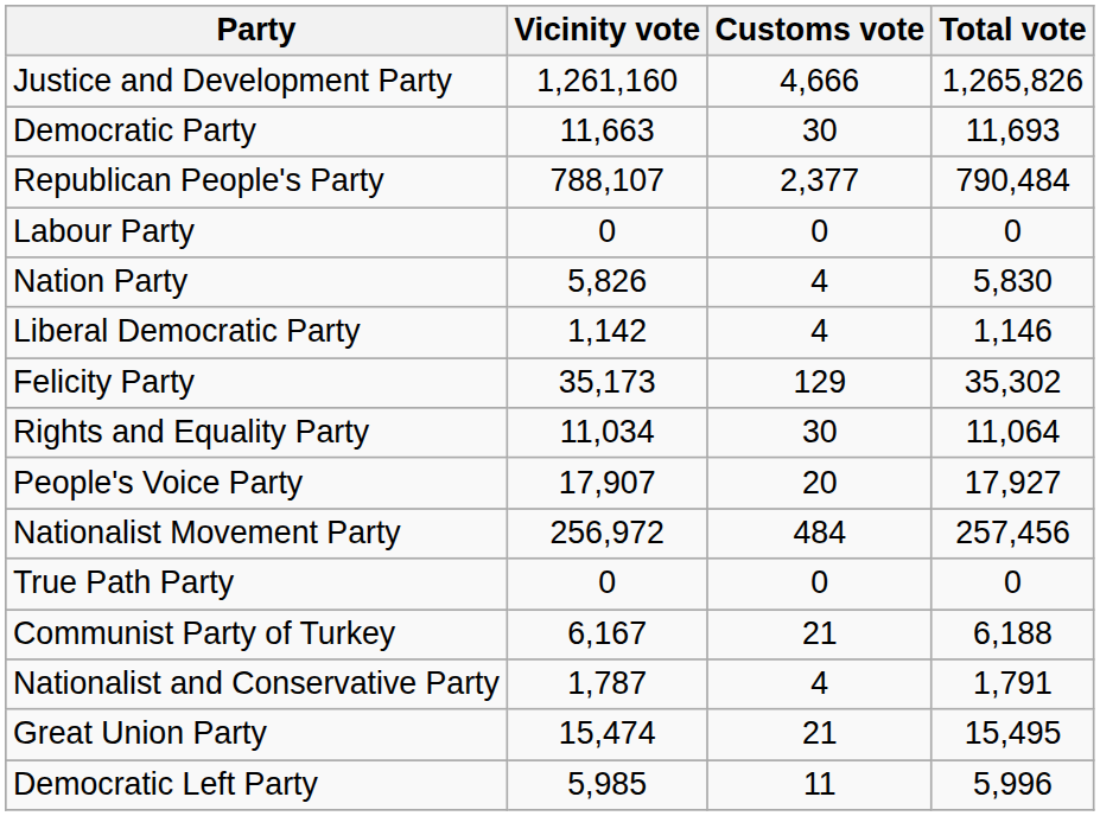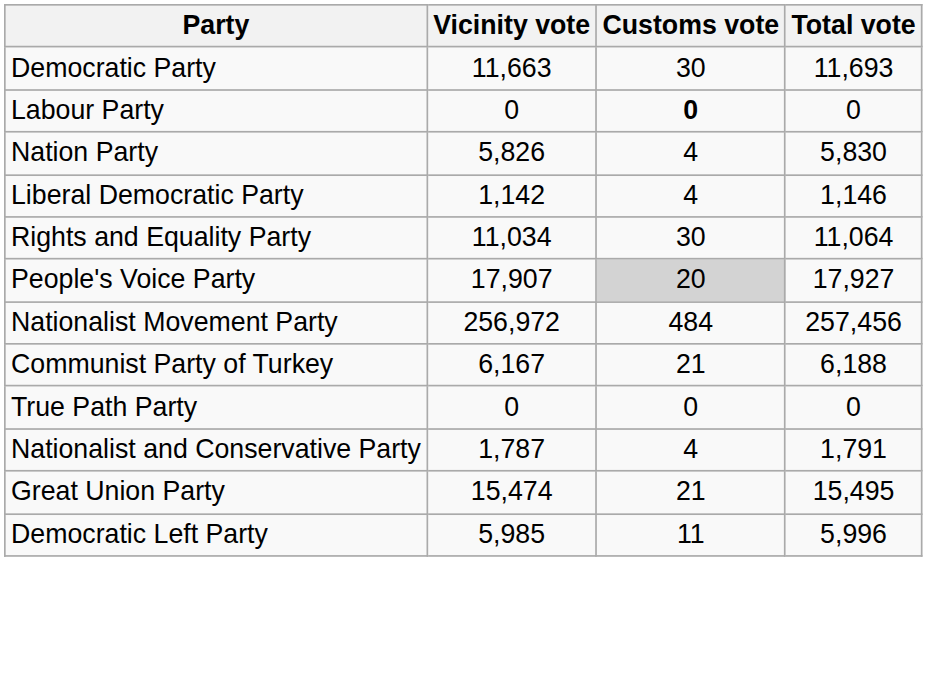 <table class="wikitable sortable">
 <tr>
 <th style="text-align:center;">Party</th>
 <th style="text-align:center;">Vicinity vote</th>
 <th style="text-align:center;">Customs vote</th>
 <th style="text-align:center;">Total vote</th>
 </tr>
 <tr>
-<td>Justice and Development Party</td>
-<td style="text-align:center;">1,261,160</td>
-<td style="text-align:center;">4,666</td>
-<td style="text-align:center;">1,265,826</td>
-</tr>
-<tr>
 <td>Democratic Party</td>
 <td style="text-align:center;">11,663</td>
 <td style="text-align:center;">30</td>
 <td style="text-align:center;">11,693</td>
 </tr>
 <tr>
-<td>Republican People's Party</td>
-<td style="text-align:center;">788,107</td>
-<td style="text-align:center;">2,377</td>
-<td style="text-align:center;">790,484</td>
-</tr>
-<tr>
 <td>Labour Party</td>
 <td style="text-align:center;">0</td>
-<td style="text-align:center;">0</td>
+<td style="text-align:center;"><strong>0</strong></td>
 <td style="text-align:center;">0</td>
 </tr>
 <tr>
 <td>Nation Party</td>
 <td style="text-align:center;">5,826</td>
 <td style="text-align:center;">4</td>
 <td style="text-align:center;">5,830</td>
 </tr>
 <tr>
 <td>Liberal Democratic Party</td>
 <td style="text-align:center;">1,142</td>
 <td style="text-align:center;">4</td>
 <td style="text-align:center;">1,146</td>
 </tr>
 <tr>
-<td>Felicity Party</td>
-<td style="text-align:center;">35,173</td>
-<td style="text-align:center;">129</td>
-<td style="text-align:center;">35,302</td>
-</tr>
-<tr>
 <td>Rights and Equality Party</td>
 <td style="text-align:center;">11,034</td>
 <td style="text-align:center;">30</td>
 <td style="text-align:center;">11,064</td>
 </tr>
 <tr>
 <td>People's Voice Party</td>
 <td style="text-align:center;">17,907</td>
-<td style="text-align:center;">20</td>
+<td style="background: lightgrey; text-align:center;">20</td>
 <td style="text-align:center;">17,927</td>
 </tr>
 <tr>
 <td>Nationalist Movement Party</td>
 <td style="text-align:center;">256,972</td>
 <td style="text-align:center;">484</td>
 <td style="text-align:center;">257,456</td>
 </tr>
 <tr>
+<td>Communist Party of Turkey</td>
+<td style="text-align:center;">6,167</td>
+<td style="text-align:center;">21</td>
+<td style="text-align:center;">6,188</td>
+</tr>
+<tr>
 <td>True Path Party</td>
 <td style="text-align:center;">0</td>
 <td style="text-align:center;">0</td>
 <td style="text-align:center;">0</td>
-</tr>
-<tr>
-<td>Communist Party of Turkey</td>
-<td style="text-align:center;">6,167</td>
-<td style="text-align:center;">21</td>
-<td style="text-align:center;">6,188</td>
 </tr>
 <tr>
 <td>Nationalist and Conservative Party</td>
 <td style="text-align:center;">1,787</td>
 <td style="text-align:center;">4</td>
 <td style="text-align:center;">1,791</td>
 </tr>
 <tr>
 <td>Great Union Party</td>
 <td style="text-align:center;">15,474</td>
 <td style="text-align:center;">21</td>
 <td style="text-align:center;">15,495</td>
 </tr>
 <tr>
 <td>Democratic Left Party</td>
 <td style="text-align:center;">5,985</td>
 <td style="text-align:center;">11</td>
 <td style="text-align:center;">5,996</td>
 </tr>
 </table>
